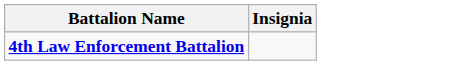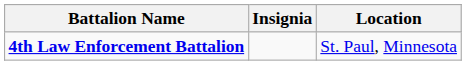 <table class="wikitable" style="text-align:center;">
 <tr style="background:#ccc;">
 <th><strong>Battalion Name</strong></th>
 <th><strong>Insignia</strong></th>
+<th><strong>Location</strong></th>
 </tr>
 <tr>
 <td><strong><a href='#'>4th Law Enforcement Battalion</a></strong></td>
 <td></td>
+<td><a href='#'>St. Paul</a>, <a href='#'>Minnesota</a></td>
 </tr>
 </table>
